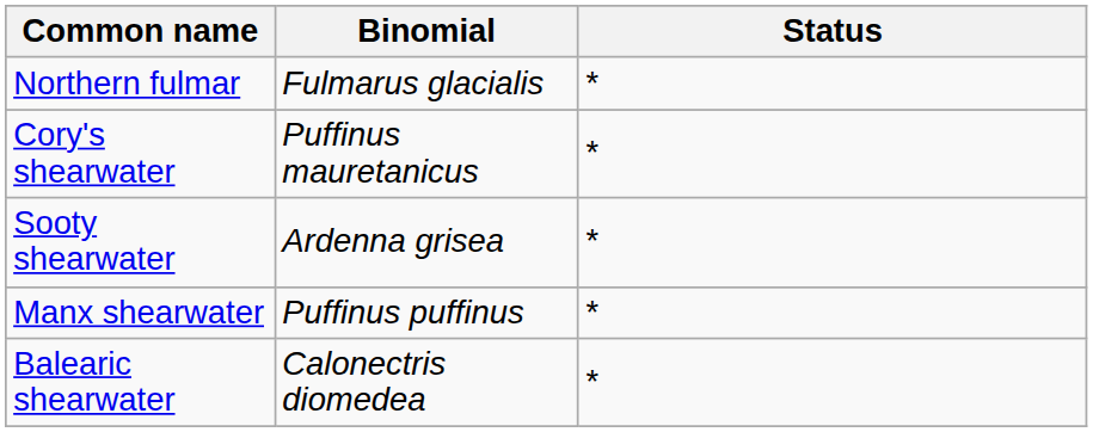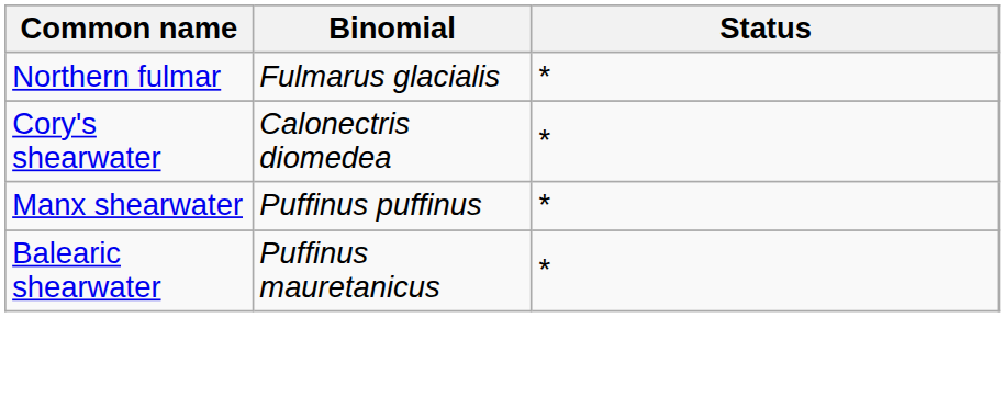 <table width=60% class="wikitable">
 <tr>
 <th width=15%>Common name</th>
 <th width=15%>Binomial</th>
 <th width=30%>Status</th>
 </tr>
 <tr>
 <td><a href='#'>Northern fulmar</a></td>
 <td><em>Fulmarus glacialis</em></td>
 <td>*</td>
 </tr>
 <tr>
 <td><a href='#'>Cory's shearwater</a></td>
-<td><em>Puffinus mauretanicus</em></td>
-<td>*</td>
-</tr>
-<tr>
-<td><a href='#'>Sooty shearwater</a></td>
-<td><em>Ardenna grisea</em></td>
+<td><em>Calonectris diomedea</em></td>
 <td>*</td>
 </tr>
 <tr>
 <td><a href='#'>Manx shearwater</a></td>
 <td><em>Puffinus puffinus</em></td>
 <td>*</td>
 </tr>
 <tr>
 <td><a href='#'>Balearic shearwater</a></td>
-<td><em>Calonectris diomedea</em></td>
+<td><em>Puffinus mauretanicus</em></td>
 <td>*</td>
 </tr>
 </table>
